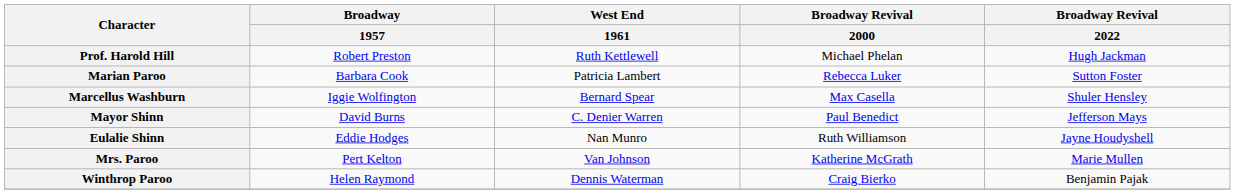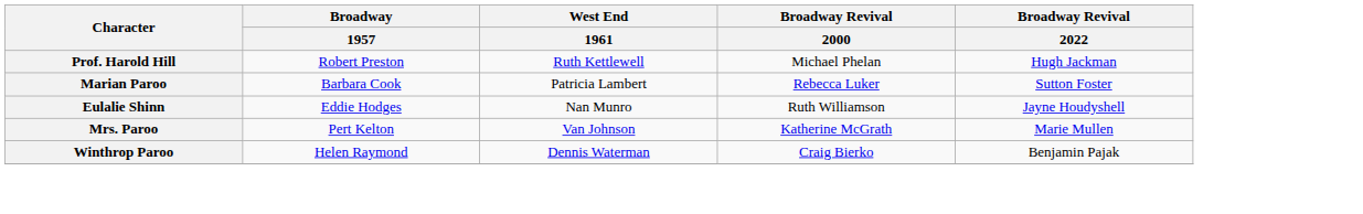 <table class="wikitable" style="width:10; text-align:center;">
 <tr>
 <th rowspan=2 style="width:10%;">Character</th>
 <th style="width:10%;">Broadway</th>
 <th style="width:10%;">West End</th>
 <th style="width:10%;">Broadway Revival</th>
 <th style="width:10%;">Broadway Revival<br></th>
 </tr>
 <tr>
 <th>1957</th>
 <th>1961</th>
 <th>2000</th>
 <th>2022</th>
 </tr>
 <tr>
 <th>Prof. Harold Hill</th>
 <td style="text-align:center;"><a href='#'>Robert Preston</a></td>
 <td style="text-align:center;"><a href='#'>Ruth Kettlewell</a></td>
 <td style="text-align:center;">Michael Phelan</td>
 <td style="text-align:center;"><a href='#'>Hugh Jackman</a></td>
 </tr>
 <tr>
 <th>Marian Paroo</th>
 <td style="text-align:center;"><a href='#'>Barbara Cook</a></td>
 <td style="text-align:center;">Patricia Lambert</td>
 <td style="text-align:center;"><a href='#'>Rebecca Luker</a></td>
 <td style="text-align:center;"><a href='#'>Sutton Foster</a></td>
 </tr>
 <tr>
-<th>Marcellus Washburn</th>
-<td style="text-align:center;"><a href='#'>Iggie Wolfington</a></td>
-<td style="text-align:center;"><a href='#'>Bernard Spear</a></td>
-<td style="text-align:center;"><a href='#'>Max Casella</a></td>
-<td style="text-align:center;"><a href='#'>Shuler Hensley</a></td>
-</tr>
-<tr>
-<th>Mayor Shinn</th>
-<td style="text-align:center;"><a href='#'>David Burns</a></td>
-<td style="text-align:center;"><a href='#'>C. Denier Warren</a></td>
-<td style="text-align:center;"><a href='#'>Paul Benedict</a></td>
-<td style="text-align:center;"><a href='#'>Jefferson Mays</a></td>
-</tr>
-<tr>
 <th>Eulalie Shinn</th>
 <td style="text-align:center;"><a href='#'>Eddie Hodges</a></td>
 <td style="text-align:center;">Nan Munro</td>
 <td style="text-align:center;">Ruth Williamson</td>
 <td style="text-align:center;"><a href='#'>Jayne Houdyshell</a></td>
 </tr>
 <tr>
 <th>Mrs. Paroo</th>
 <td style="text-align:center;"><a href='#'>Pert Kelton</a></td>
 <td style="text-align:center;"><a href='#'>Van Johnson</a></td>
 <td style="text-align:center;"><a href='#'>Katherine McGrath</a></td>
 <td style="text-align:center;"><a href='#'>Marie Mullen</a></td>
 </tr>
 <tr>
 <th>Winthrop Paroo</th>
 <td style="text-align:center;"><a href='#'>Helen Raymond</a></td>
 <td style="text-align:center;"><a href='#'>Dennis Waterman</a></td>
 <td style="text-align:center;"><a href='#'>Craig Bierko</a></td>
 <td style="text-align:center;">Benjamin Pajak</td>
 </tr>
 <tr>
 </tr>
 </table>
